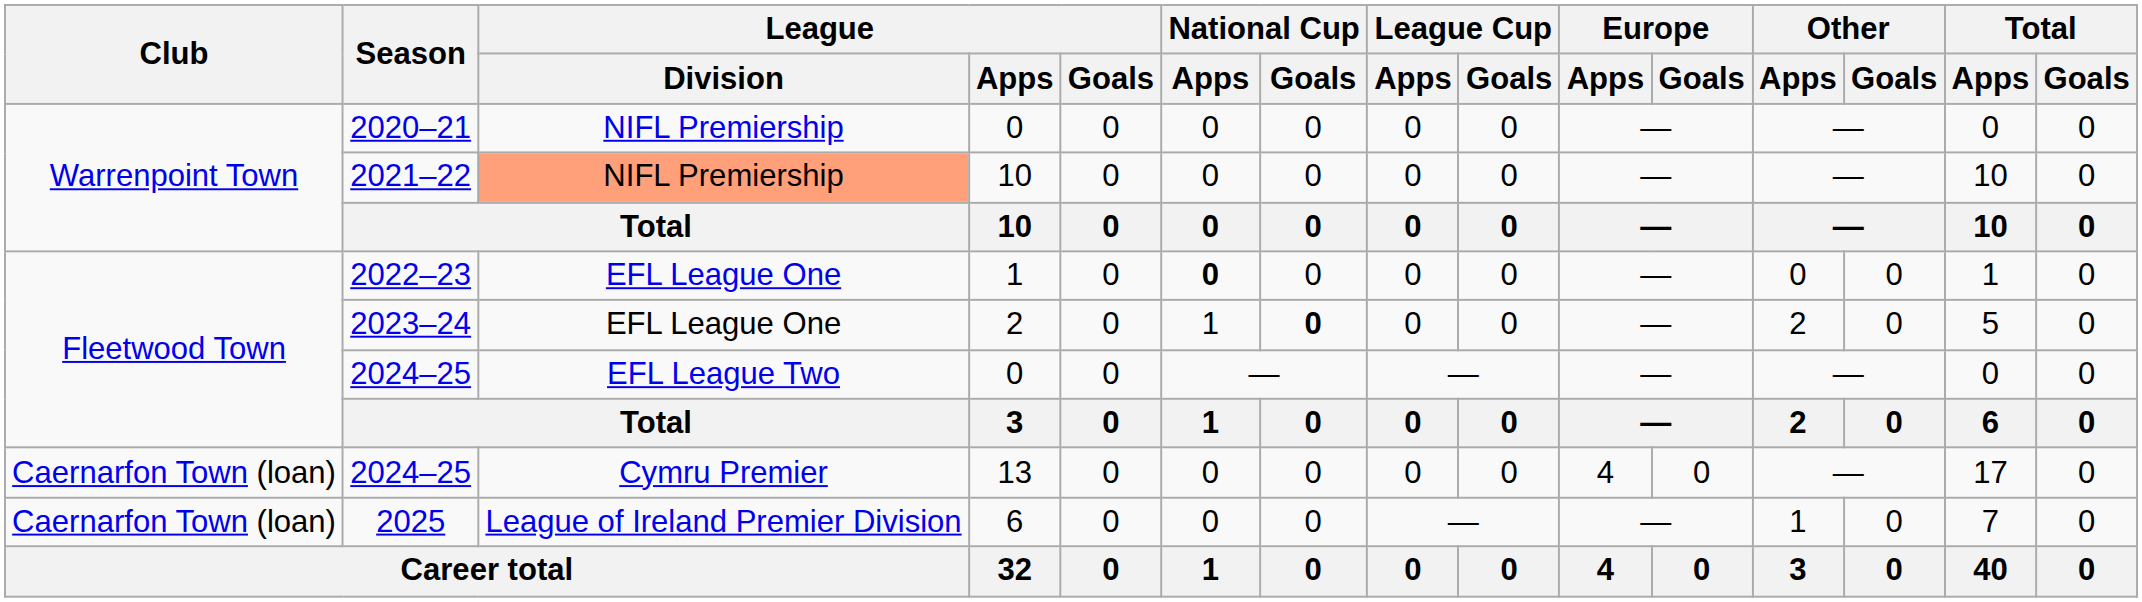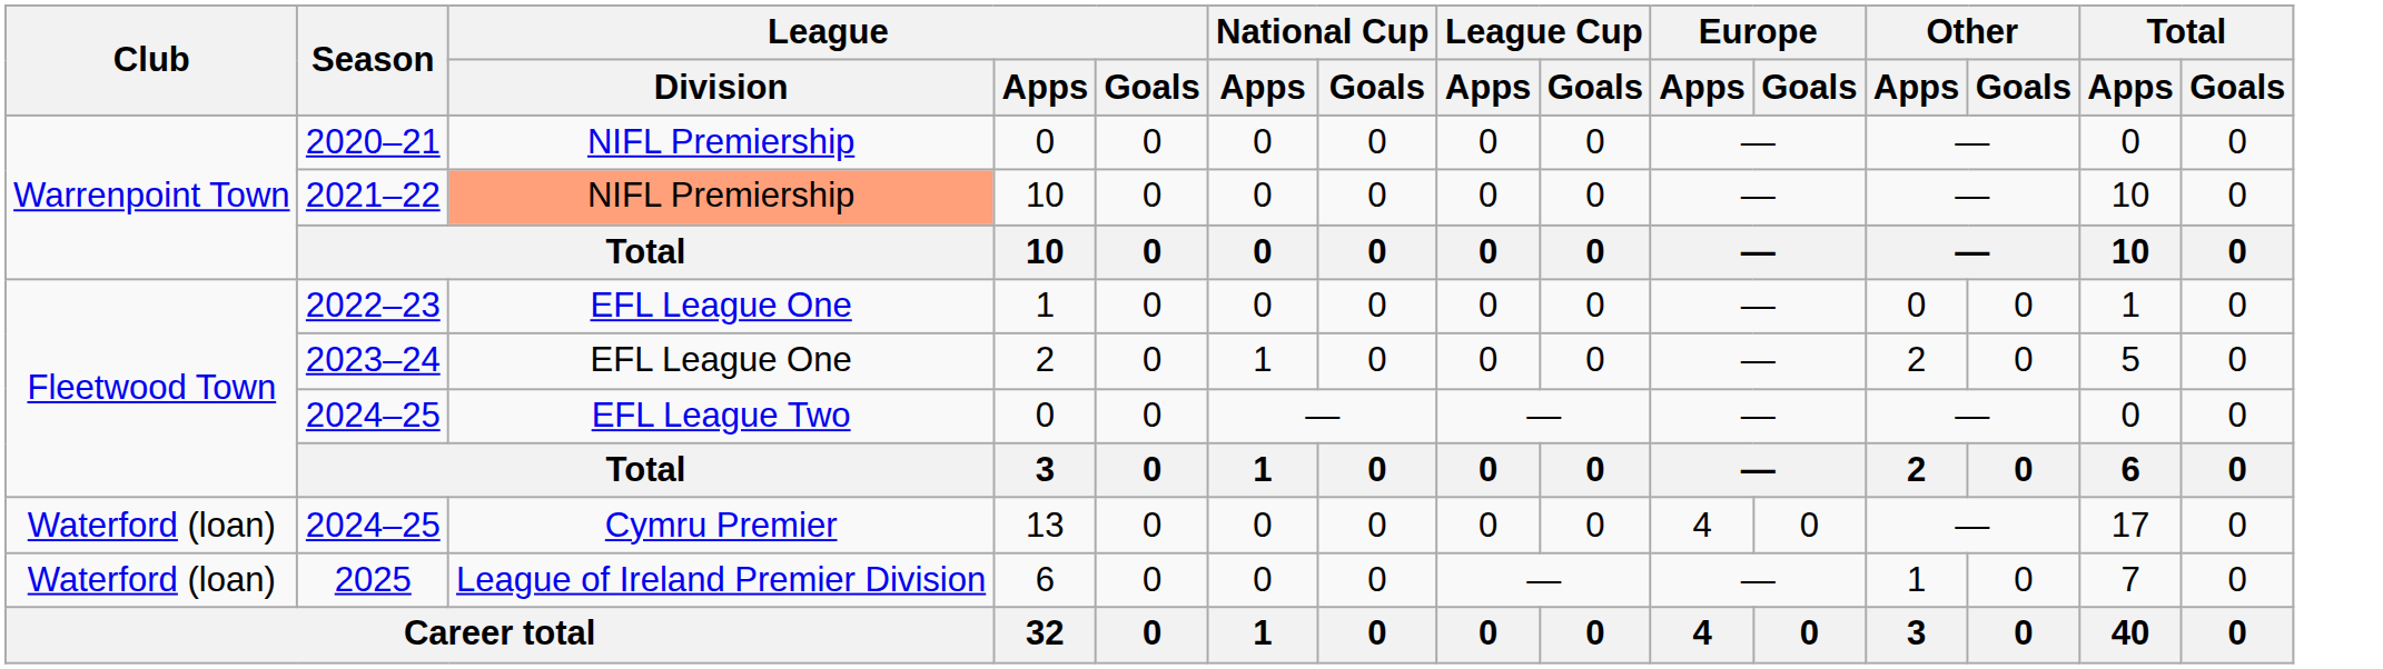 <table class="wikitable" style="text-align:center;">
 <tr>
 <th rowspan="2">Club</th>
 <th rowspan="2">Season</th>
 <th colspan="3">League</th>
 <th colspan="2">National Cup</th>
 <th colspan="2">League Cup</th>
 <th colspan="2">Europe</th>
 <th colspan="2">Other</th>
 <th colspan="2">Total</th>
 </tr>
 <tr>
 <th>Division</th>
 <th>Apps</th>
 <th>Goals</th>
 <th>Apps</th>
 <th>Goals</th>
 <th>Apps</th>
 <th>Goals</th>
 <th>Apps</th>
 <th>Goals</th>
 <th>Apps</th>
 <th>Goals</th>
 <th>Apps</th>
 <th>Goals</th>
 </tr>
 <tr>
 <td rowspan="3"><a href='#'>Warrenpoint Town</a></td>
 <td><a href='#'>2020–21</a></td>
 <td><a href='#'>NIFL Premiership</a></td>
 <td>0</td>
 <td>0</td>
 <td>0</td>
 <td>0</td>
 <td>0</td>
 <td>0</td>
 <td colspan="2">—</td>
 <td colspan="2">—</td>
 <td>0</td>
 <td>0</td>
 </tr>
 <tr>
 <td><a href='#'>2021–22</a></td>
 <td style="background: lightsalmon;">NIFL Premiership</td>
 <td>10</td>
 <td>0</td>
 <td>0</td>
 <td>0</td>
 <td>0</td>
 <td>0</td>
 <td colspan="2">—</td>
 <td colspan="2">—</td>
 <td>10</td>
 <td>0</td>
 </tr>
 <tr>
 <th colspan="2">Total</th>
 <th>10</th>
 <th>0</th>
 <th>0</th>
 <th>0</th>
 <th>0</th>
 <th>0</th>
 <th colspan="2">—</th>
 <th colspan="2">—</th>
 <th>10</th>
 <th>0</th>
 </tr>
 <tr>
 <td rowspan="4"><a href='#'>Fleetwood Town</a></td>
 <td><a href='#'>2022–23</a></td>
 <td><a href='#'>EFL League One</a></td>
 <td>1</td>
 <td>0</td>
-<td><strong>0</strong></td>
+<td>0</td>
 <td>0</td>
 <td>0</td>
 <td>0</td>
 <td colspan="2">—</td>
 <td>0</td>
 <td>0</td>
 <td>1</td>
 <td>0</td>
 </tr>
 <tr>
 <td><a href='#'>2023–24</a></td>
 <td>EFL League One</td>
 <td>2</td>
 <td>0</td>
 <td>1</td>
-<td><strong>0</strong></td>
+<td>0</td>
 <td>0</td>
 <td>0</td>
 <td colspan="2">—</td>
 <td>2</td>
 <td>0</td>
 <td>5</td>
 <td>0</td>
 </tr>
 <tr>
 <td><a href='#'>2024–25</a></td>
 <td><a href='#'>EFL League Two</a></td>
 <td>0</td>
 <td>0</td>
 <td colspan="2">—</td>
 <td colspan="2">—</td>
 <td colspan="2">—</td>
 <td colspan="2">—</td>
 <td>0</td>
 <td>0</td>
 </tr>
 <tr>
 <th colspan="2">Total</th>
 <th>3</th>
 <th>0</th>
 <th>1</th>
 <th>0</th>
 <th>0</th>
 <th>0</th>
 <th colspan="2">—</th>
 <th>2</th>
 <th>0</th>
 <th>6</th>
 <th>0</th>
 </tr>
 <tr>
-<td><a href='#'>Caernarfon Town</a> (loan)</td>
+<td><a href='#'>Waterford</a> (loan)</td>
 <td><a href='#'>2024–25</a></td>
 <td><a href='#'>Cymru Premier</a></td>
 <td>13</td>
 <td>0</td>
 <td>0</td>
 <td>0</td>
 <td>0</td>
 <td>0</td>
 <td>4</td>
 <td>0</td>
 <td colspan="2">—</td>
 <td>17</td>
 <td>0</td>
 </tr>
 <tr>
-<td><a href='#'>Caernarfon Town</a> (loan)</td>
+<td><a href='#'>Waterford</a> (loan)</td>
 <td><a href='#'>2025</a></td>
 <td><a href='#'>League of Ireland Premier Division</a></td>
 <td>6</td>
 <td>0</td>
 <td>0</td>
 <td>0</td>
 <td colspan="2">—</td>
 <td colspan="2">—</td>
 <td>1</td>
 <td>0</td>
 <td>7</td>
 <td>0</td>
 </tr>
 <tr>
 <th colspan="3">Career total</th>
 <th>32</th>
 <th>0</th>
 <th>1</th>
 <th>0</th>
 <th>0</th>
 <th>0</th>
 <th>4</th>
 <th>0</th>
 <th>3</th>
 <th>0</th>
 <th>40</th>
 <th>0</th>
 </tr>
 </table>
